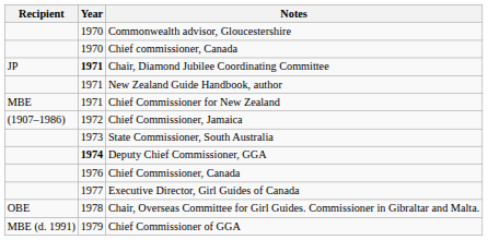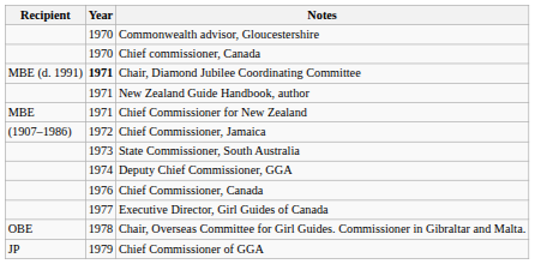 <table class="wikitable sortable">
 <tr>
 <th>Recipient</th>
 <th>Year</th>
 <th>Notes</th>
 </tr>
 <tr>
 <td></td>
 <td align=right>1970</td>
 <td>Commonwealth advisor, Gloucestershire</td>
 </tr>
 <tr>
 <td></td>
 <td align=right>1970</td>
 <td>Chief commissioner, Canada</td>
 </tr>
 <tr>
-<td> JP</td>
+<td> MBE (d. 1991)</td>
 <td align=right><strong>1971</strong></td>
 <td>Chair, Diamond Jubilee Coordinating Committee</td>
 </tr>
 <tr>
 <td></td>
 <td align=right>1971</td>
 <td>New Zealand Guide Handbook, author</td>
 </tr>
 <tr>
 <td> MBE </td>
 <td align=right>1971</td>
 <td>Chief Commissioner for New Zealand</td>
 </tr>
 <tr>
 <td> (1907–1986)</td>
 <td align=right>1972</td>
 <td>Chief Commissioner, Jamaica</td>
 </tr>
 <tr>
 <td> </td>
 <td align=right>1973</td>
 <td>State Commissioner, South Australia</td>
 </tr>
 <tr>
 <td> </td>
-<td align=right><strong>1974</strong></td>
+<td align=right>1974</td>
 <td>Deputy Chief Commissioner, GGA</td>
 </tr>
 <tr>
 <td></td>
 <td align=right>1976</td>
 <td>Chief Commissioner, Canada</td>
 </tr>
 <tr>
 <td></td>
 <td align=right>1977</td>
 <td>Executive Director, Girl Guides of Canada</td>
 </tr>
 <tr>
 <td> OBE</td>
 <td align=right>1978</td>
 <td>Chair, Overseas Committee for Girl Guides. Commissioner in Gibraltar and Malta.</td>
 </tr>
 <tr>
-<td> MBE (d. 1991)</td>
+<td> JP</td>
 <td align=right>1979</td>
 <td>Chief Commissioner of GGA</td>
 </tr>
 </table>
